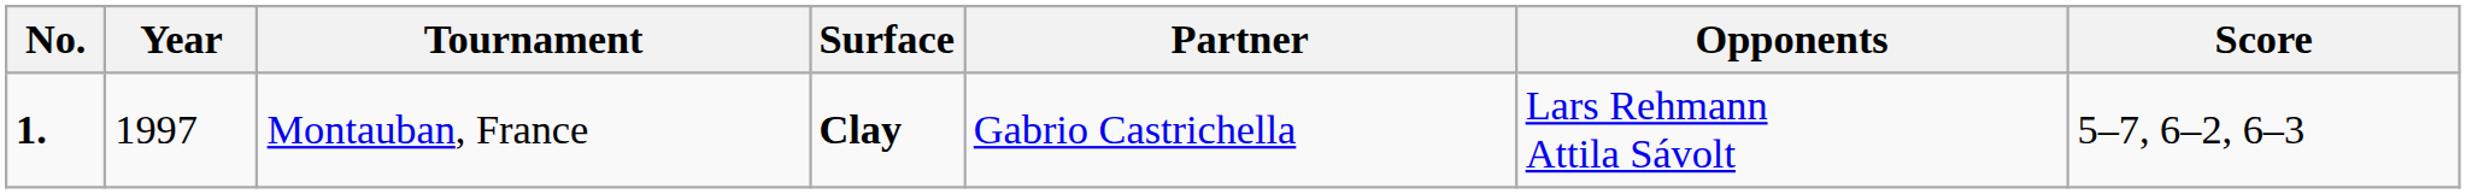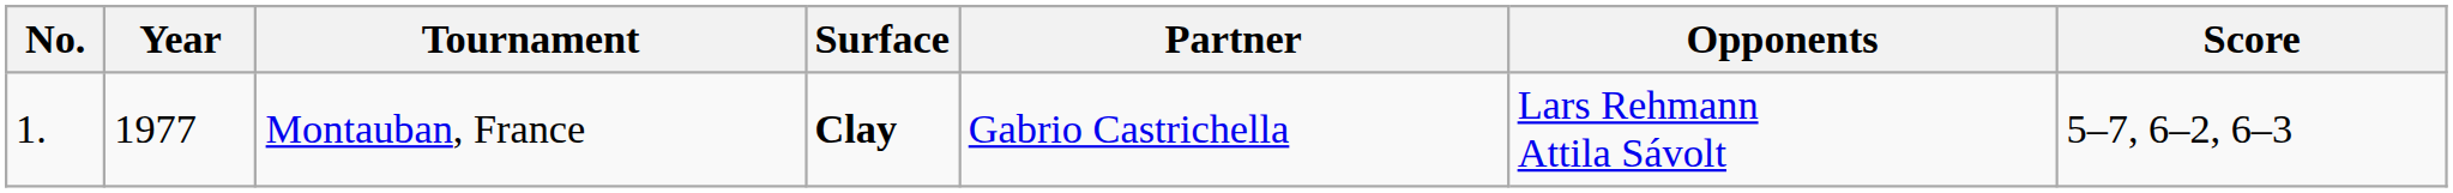 <table class="sortable wikitable" style=font-size:97%>
 <tr>
 <th width=30>No.</th>
 <th width=50>Year</th>
 <th width=200>Tournament</th>
 <th width=50>Surface</th>
 <th width=200>Partner</th>
 <th width=200>Opponents</th>
 <th width=140>Score</th>
 </tr>
 <tr>
-<td><strong>1.</strong></td>
-<td>1997</td>
+<td>1.</td>
+<td>1977</td>
 <td><a href='#'>Montauban</a>, France</td>
 <td><strong>Clay</strong></td>
 <td> <a href='#'>Gabrio Castrichella</a></td>
 <td> <a href='#'>Lars Rehmann</a><br> <a href='#'>Attila Sávolt</a></td>
 <td>5–7, 6–2, 6–3</td>
 </tr>
 </table>
